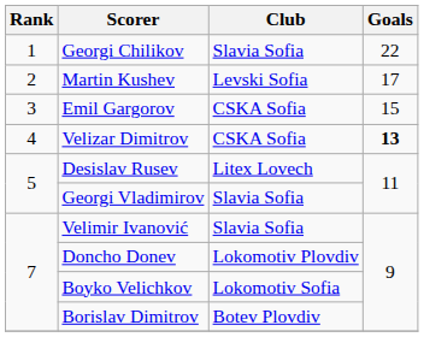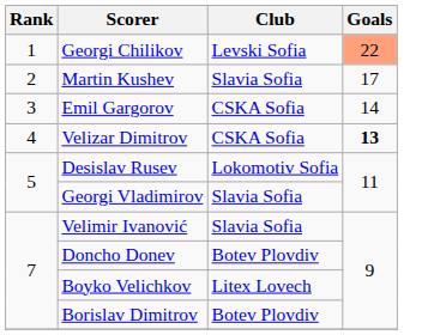 <table class="wikitable" style="text-align:center">
 <tr>
 <th>Rank</th>
 <th>Scorer</th>
 <th>Club</th>
 <th>Goals</th>
 </tr>
 <tr>
 <td rowspan="1">1</td>
 <td align="left"> <a href='#'>Georgi Chilikov</a></td>
-<td align="left"><a href='#'>Slavia Sofia</a></td>
-<td rowspan="1">22</td>
+<td align="left"><a href='#'>Levski Sofia</a></td>
+<td rowspan="1" style="background: lightsalmon;">22</td>
 </tr>
 <tr>
 <td rowspan="1">2</td>
 <td align="left"> <a href='#'>Martin Kushev</a></td>
-<td align="left"><a href='#'>Levski Sofia</a></td>
+<td align="left"><a href='#'>Slavia Sofia</a></td>
 <td rowspan="1">17</td>
 </tr>
 <tr>
 <td rowspan="1">3</td>
 <td align="left"> <a href='#'>Emil Gargorov</a></td>
 <td align="left"><a href='#'>CSKA Sofia</a></td>
-<td rowspan="1">15</td>
+<td rowspan="1">14</td>
 </tr>
 <tr>
 <td rowspan="1">4</td>
 <td align="left"> <a href='#'>Velizar Dimitrov</a></td>
 <td align="left"><a href='#'>CSKA Sofia</a></td>
 <td rowspan="1"><strong>13</strong></td>
 </tr>
 <tr>
 <td rowspan="2">5</td>
 <td align="left"> <a href='#'>Desislav Rusev</a></td>
-<td align="left"><a href='#'>Litex Lovech</a></td>
+<td align="left"><a href='#'>Lokomotiv Sofia</a></td>
 <td rowspan="2">11</td>
 </tr>
 <tr>
 <td align="left"> <a href='#'>Georgi Vladimirov</a></td>
 <td align="left"><a href='#'>Slavia Sofia</a></td>
 </tr>
 <tr>
 <td rowspan="4">7</td>
 <td align="left"> <a href='#'>Velimir Ivanović</a></td>
 <td align="left"><a href='#'>Slavia Sofia</a></td>
 <td rowspan="4">9</td>
 </tr>
 <tr>
 <td align="left"> <a href='#'>Doncho Donev</a></td>
-<td align="left"><a href='#'>Lokomotiv Plovdiv</a></td>
+<td align="left"><a href='#'>Botev Plovdiv</a></td>
 </tr>
 <tr>
 <td align="left"> <a href='#'>Boyko Velichkov</a></td>
-<td align="left"><a href='#'>Lokomotiv Sofia</a></td>
+<td align="left"><a href='#'>Litex Lovech</a></td>
 </tr>
 <tr>
 <td align="left"> <a href='#'>Borislav Dimitrov</a></td>
 <td align="left"><a href='#'>Botev Plovdiv</a></td>
 </tr>
 <tr>
 </tr>
 </table>
